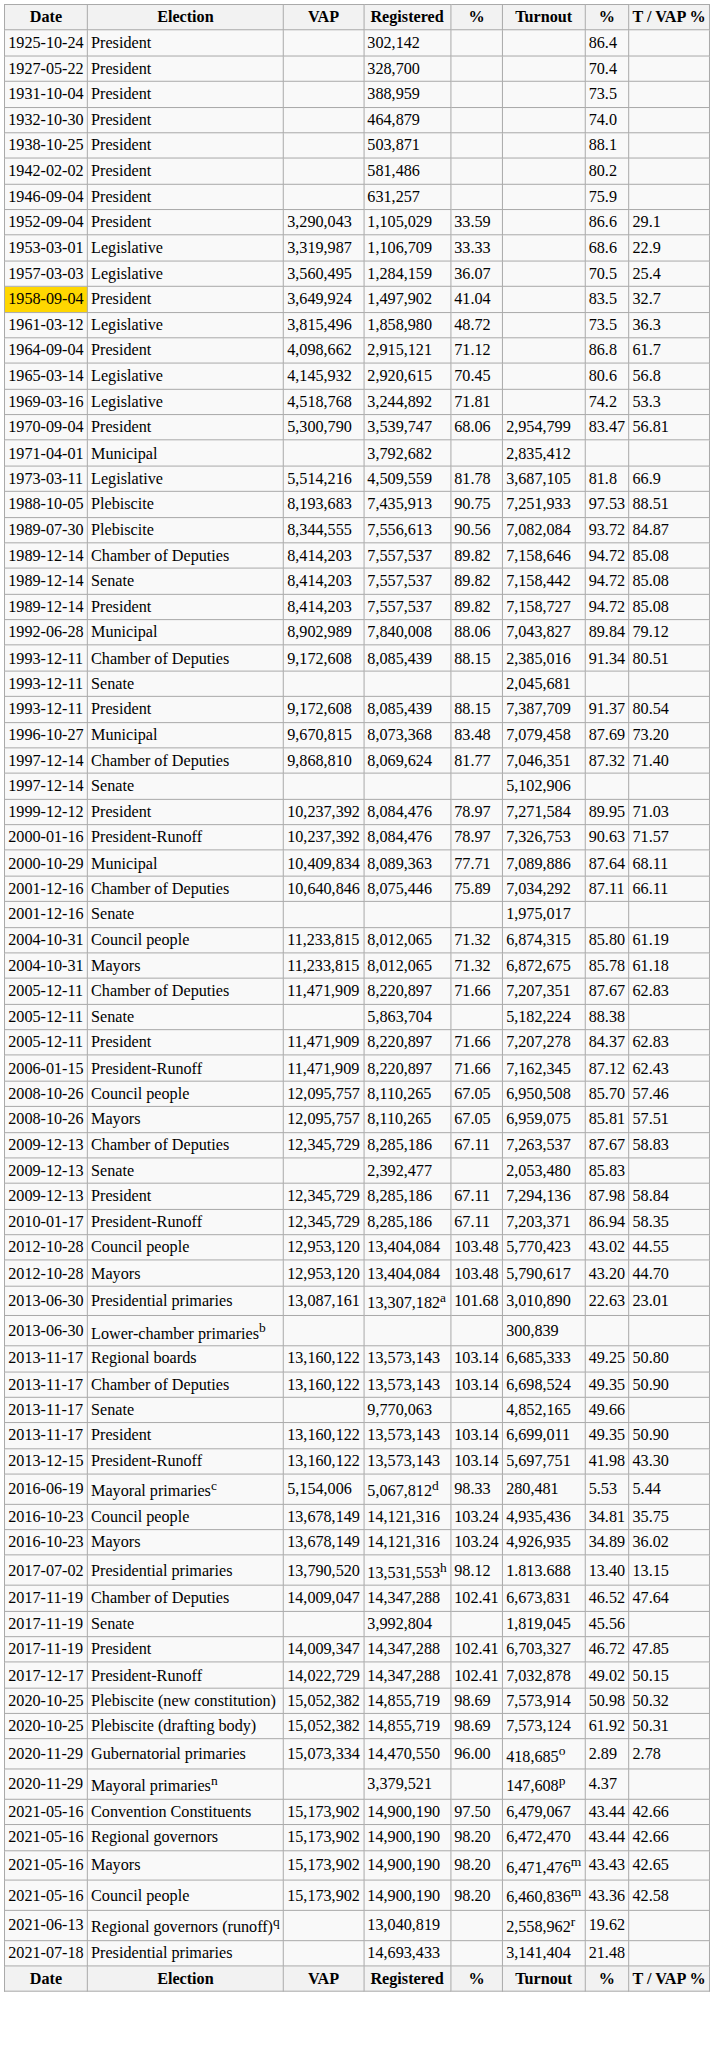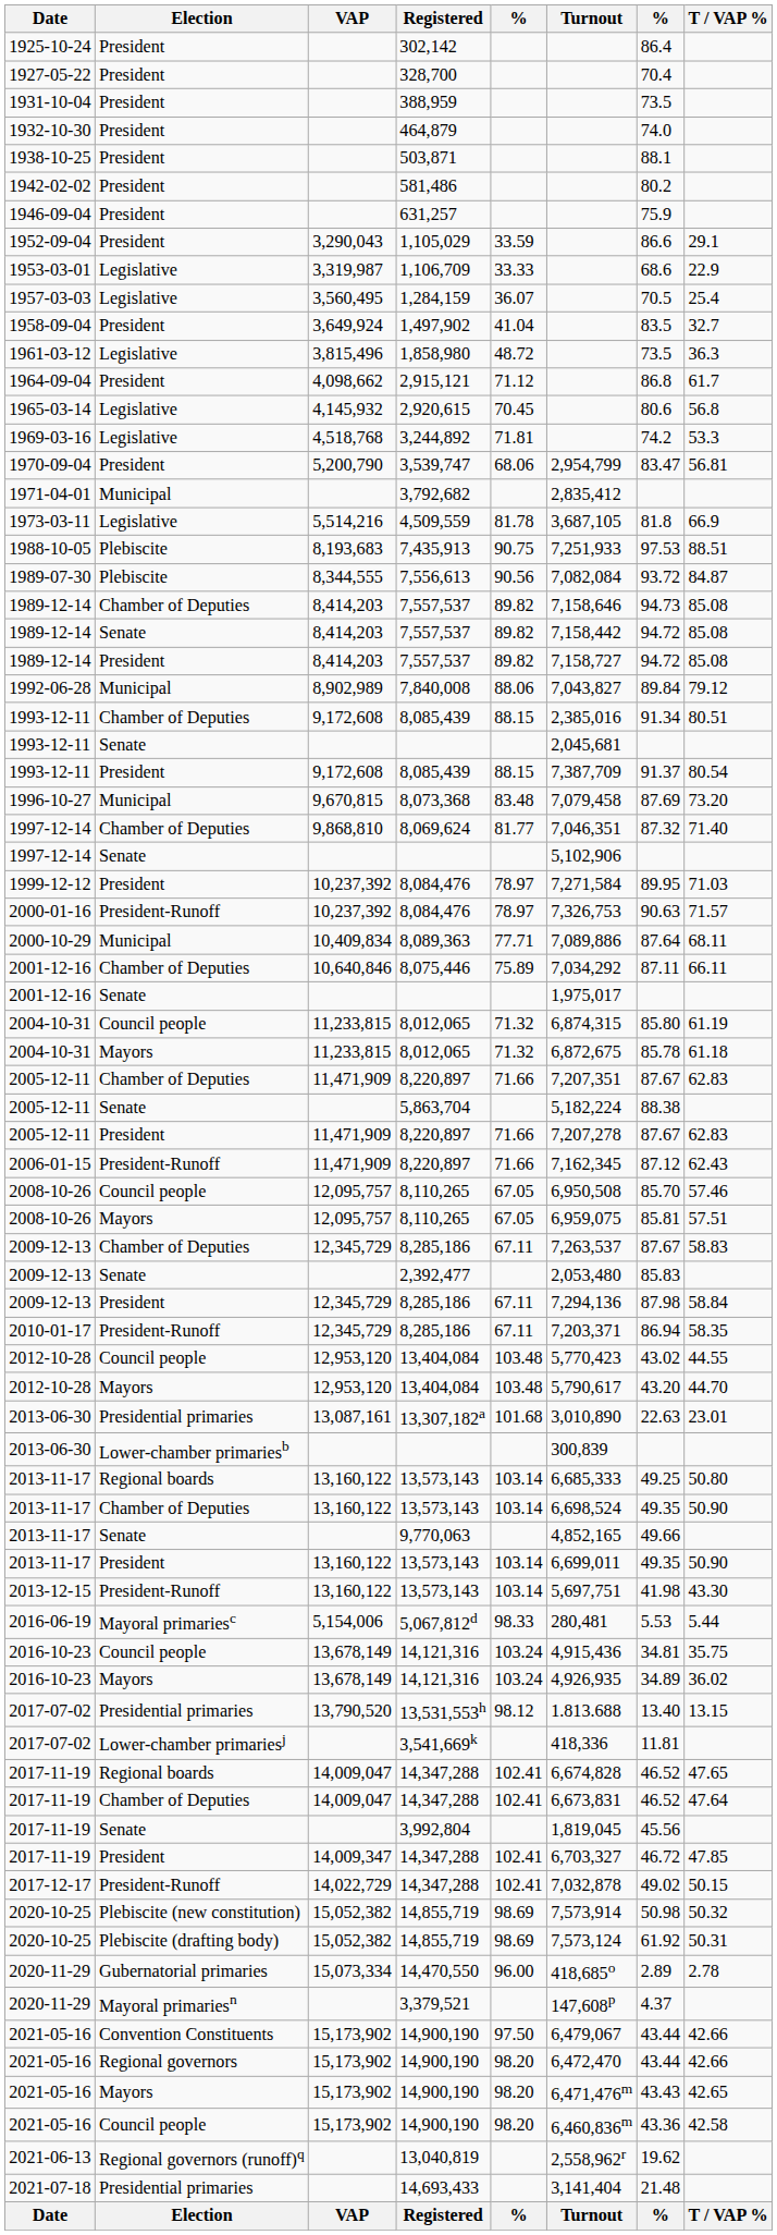 <table class="wikitable sortable">
 <tr>
 <th>Date</th>
 <th>Election</th>
 <th>VAP</th>
 <th>Registered</th>
 <th>%</th>
 <th>Turnout</th>
 <th>%</th>
 <th>T / VAP %</th>
 </tr>
 <tr>
 <td>1925-10-24</td>
 <td>President</td>
 <td></td>
 <td>302,142</td>
 <td></td>
 <td></td>
 <td>86.4</td>
 <td></td>
 </tr>
 <tr>
 <td>1927-05-22</td>
 <td>President</td>
 <td></td>
 <td>328,700</td>
 <td></td>
 <td></td>
 <td>70.4</td>
 <td></td>
 </tr>
 <tr>
 <td>1931-10-04</td>
 <td>President</td>
 <td></td>
 <td>388,959</td>
 <td></td>
 <td></td>
 <td>73.5</td>
 <td></td>
 </tr>
 <tr>
 <td>1932-10-30</td>
 <td>President</td>
 <td></td>
 <td>464,879</td>
 <td></td>
 <td></td>
 <td>74.0</td>
 <td></td>
 </tr>
 <tr>
 <td>1938-10-25</td>
 <td>President</td>
 <td></td>
 <td>503,871</td>
 <td></td>
 <td></td>
 <td>88.1</td>
 <td></td>
 </tr>
 <tr>
 <td>1942-02-02</td>
 <td>President</td>
 <td></td>
 <td>581,486</td>
 <td></td>
 <td></td>
 <td>80.2</td>
 <td></td>
 </tr>
 <tr>
 <td>1946-09-04</td>
 <td>President</td>
 <td></td>
 <td>631,257</td>
 <td></td>
 <td></td>
 <td>75.9</td>
 <td></td>
 </tr>
 <tr>
 <td>1952-09-04</td>
 <td>President</td>
 <td>3,290,043</td>
 <td>1,105,029</td>
 <td>33.59</td>
 <td></td>
 <td>86.6</td>
 <td>29.1</td>
 </tr>
 <tr>
 <td>1953-03-01</td>
 <td>Legislative</td>
 <td>3,319,987</td>
 <td>1,106,709</td>
 <td>33.33</td>
 <td></td>
 <td>68.6</td>
 <td>22.9</td>
 </tr>
 <tr>
 <td>1957-03-03</td>
 <td>Legislative</td>
 <td>3,560,495</td>
 <td>1,284,159</td>
 <td>36.07</td>
 <td></td>
 <td>70.5</td>
 <td>25.4</td>
 </tr>
 <tr>
-<td style="background: gold;">1958-09-04</td>
+<td>1958-09-04</td>
 <td>President</td>
 <td>3,649,924</td>
 <td>1,497,902</td>
 <td>41.04</td>
 <td></td>
 <td>83.5</td>
 <td>32.7</td>
 </tr>
 <tr>
 <td>1961-03-12</td>
 <td>Legislative</td>
 <td>3,815,496</td>
 <td>1,858,980</td>
 <td>48.72</td>
 <td></td>
 <td>73.5</td>
 <td>36.3</td>
 </tr>
 <tr>
 <td>1964-09-04</td>
 <td>President</td>
 <td>4,098,662</td>
 <td>2,915,121</td>
 <td>71.12</td>
 <td></td>
 <td>86.8</td>
 <td>61.7</td>
 </tr>
 <tr>
 <td>1965-03-14</td>
 <td>Legislative</td>
 <td>4,145,932</td>
 <td>2,920,615</td>
 <td>70.45</td>
 <td></td>
 <td>80.6</td>
 <td>56.8</td>
 </tr>
 <tr>
 <td>1969-03-16</td>
 <td>Legislative</td>
 <td>4,518,768</td>
 <td>3,244,892</td>
 <td>71.81</td>
 <td></td>
 <td>74.2</td>
 <td>53.3</td>
 </tr>
 <tr>
 <td>1970-09-04</td>
 <td>President</td>
-<td>5,300,790</td>
+<td>5,200,790</td>
 <td>3,539,747</td>
 <td>68.06</td>
 <td>2,954,799</td>
 <td>83.47</td>
 <td>56.81</td>
 </tr>
 <tr>
 <td>1971-04-01</td>
 <td>Municipal</td>
 <td></td>
 <td>3,792,682</td>
 <td></td>
 <td>2,835,412</td>
 <td></td>
 <td></td>
 </tr>
 <tr>
 <td>1973-03-11</td>
 <td>Legislative</td>
 <td>5,514,216</td>
 <td>4,509,559</td>
 <td>81.78</td>
 <td>3,687,105</td>
 <td>81.8</td>
 <td>66.9</td>
 </tr>
 <tr>
 <td>1988-10-05</td>
 <td>Plebiscite</td>
 <td>8,193,683</td>
 <td>7,435,913</td>
 <td>90.75</td>
 <td>7,251,933</td>
 <td>97.53</td>
 <td>88.51</td>
 </tr>
 <tr>
 <td>1989-07-30</td>
 <td>Plebiscite</td>
 <td>8,344,555</td>
 <td>7,556,613</td>
 <td>90.56</td>
 <td>7,082,084</td>
 <td>93.72</td>
 <td>84.87</td>
 </tr>
 <tr>
 <td>1989-12-14</td>
 <td>Chamber of Deputies</td>
 <td>8,414,203</td>
 <td>7,557,537</td>
 <td>89.82</td>
 <td>7,158,646</td>
-<td>94.72</td>
+<td>94.73</td>
 <td>85.08</td>
 </tr>
 <tr>
 <td>1989-12-14</td>
 <td>Senate</td>
 <td>8,414,203</td>
 <td>7,557,537</td>
 <td>89.82</td>
 <td>7,158,442</td>
 <td>94.72</td>
 <td>85.08</td>
 </tr>
 <tr>
 <td>1989-12-14</td>
 <td>President</td>
 <td>8,414,203</td>
 <td>7,557,537</td>
 <td>89.82</td>
 <td>7,158,727</td>
 <td>94.72</td>
 <td>85.08</td>
 </tr>
 <tr>
 <td>1992-06-28</td>
 <td>Municipal</td>
 <td>8,902,989</td>
 <td>7,840,008</td>
 <td>88.06</td>
 <td>7,043,827</td>
 <td>89.84</td>
 <td>79.12</td>
 </tr>
 <tr>
 <td>1993-12-11</td>
 <td>Chamber of Deputies</td>
 <td>9,172,608</td>
 <td>8,085,439</td>
 <td>88.15</td>
 <td>2,385,016</td>
 <td>91.34</td>
 <td>80.51</td>
 </tr>
 <tr>
 <td>1993-12-11</td>
 <td>Senate</td>
 <td></td>
 <td></td>
 <td></td>
 <td>2,045,681</td>
 <td></td>
 <td></td>
 </tr>
 <tr>
 <td>1993-12-11</td>
 <td>President</td>
 <td>9,172,608</td>
 <td>8,085,439</td>
 <td>88.15</td>
 <td>7,387,709</td>
 <td>91.37</td>
 <td>80.54</td>
 </tr>
 <tr>
 <td>1996-10-27</td>
 <td>Municipal</td>
 <td>9,670,815</td>
 <td>8,073,368</td>
 <td>83.48</td>
 <td>7,079,458</td>
 <td>87.69</td>
 <td>73.20</td>
 </tr>
 <tr>
 <td>1997-12-14</td>
 <td>Chamber of Deputies</td>
 <td>9,868,810</td>
 <td>8,069,624</td>
 <td>81.77</td>
 <td>7,046,351</td>
 <td>87.32</td>
 <td>71.40</td>
 </tr>
 <tr>
 <td>1997-12-14</td>
 <td>Senate</td>
 <td></td>
 <td></td>
 <td></td>
 <td>5,102,906</td>
 <td></td>
 <td></td>
 </tr>
 <tr>
 <td>1999-12-12</td>
 <td>President</td>
 <td>10,237,392</td>
 <td>8,084,476</td>
 <td>78.97</td>
 <td>7,271,584</td>
 <td>89.95</td>
 <td>71.03</td>
 </tr>
 <tr>
 <td>2000-01-16</td>
 <td>President-Runoff</td>
 <td>10,237,392</td>
 <td>8,084,476</td>
 <td>78.97</td>
 <td>7,326,753</td>
 <td>90.63</td>
 <td>71.57</td>
 </tr>
 <tr>
 <td>2000-10-29</td>
 <td>Municipal</td>
 <td>10,409,834</td>
 <td>8,089,363</td>
 <td>77.71</td>
 <td>7,089,886</td>
 <td>87.64</td>
 <td>68.11</td>
 </tr>
 <tr>
 <td>2001-12-16</td>
 <td>Chamber of Deputies</td>
 <td>10,640,846</td>
 <td>8,075,446</td>
 <td>75.89</td>
 <td>7,034,292</td>
 <td>87.11</td>
 <td>66.11</td>
 </tr>
 <tr>
 <td>2001-12-16</td>
 <td>Senate</td>
 <td></td>
 <td></td>
 <td></td>
 <td>1,975,017</td>
 <td></td>
 <td></td>
 </tr>
 <tr>
 <td>2004-10-31</td>
 <td>Council people</td>
 <td>11,233,815</td>
 <td>8,012,065</td>
 <td>71.32</td>
 <td>6,874,315</td>
 <td>85.80</td>
 <td>61.19</td>
 </tr>
 <tr>
 <td>2004-10-31</td>
 <td>Mayors</td>
 <td>11,233,815</td>
 <td>8,012,065</td>
 <td>71.32</td>
 <td>6,872,675</td>
 <td>85.78</td>
 <td>61.18</td>
 </tr>
 <tr>
 <td>2005-12-11</td>
 <td>Chamber of Deputies</td>
 <td>11,471,909</td>
 <td>8,220,897</td>
 <td>71.66</td>
 <td>7,207,351</td>
 <td>87.67</td>
 <td>62.83</td>
 </tr>
 <tr>
 <td>2005-12-11</td>
 <td>Senate</td>
 <td></td>
 <td>5,863,704</td>
 <td></td>
 <td>5,182,224</td>
 <td>88.38</td>
 <td></td>
 </tr>
 <tr>
 <td>2005-12-11</td>
 <td>President</td>
 <td>11,471,909</td>
 <td>8,220,897</td>
 <td>71.66</td>
 <td>7,207,278</td>
-<td>84.37</td>
+<td>87.67</td>
 <td>62.83</td>
 </tr>
 <tr>
 <td>2006-01-15</td>
 <td>President-Runoff</td>
 <td>11,471,909</td>
 <td>8,220,897</td>
 <td>71.66</td>
 <td>7,162,345</td>
 <td>87.12</td>
 <td>62.43</td>
 </tr>
 <tr>
 <td>2008-10-26</td>
 <td>Council people</td>
 <td>12,095,757</td>
 <td>8,110,265</td>
 <td>67.05</td>
 <td>6,950,508</td>
 <td>85.70</td>
 <td>57.46</td>
 </tr>
 <tr>
 <td>2008-10-26</td>
 <td>Mayors</td>
 <td>12,095,757</td>
 <td>8,110,265</td>
 <td>67.05</td>
 <td>6,959,075</td>
 <td>85.81</td>
 <td>57.51</td>
 </tr>
 <tr>
 <td>2009-12-13</td>
 <td>Chamber of Deputies</td>
 <td>12,345,729</td>
 <td>8,285,186</td>
 <td>67.11</td>
 <td>7,263,537</td>
 <td>87.67</td>
 <td>58.83</td>
 </tr>
 <tr>
 <td>2009-12-13</td>
 <td>Senate</td>
 <td></td>
 <td>2,392,477</td>
 <td></td>
 <td>2,053,480</td>
 <td>85.83</td>
 <td></td>
 </tr>
 <tr>
 <td>2009-12-13</td>
 <td>President</td>
 <td>12,345,729</td>
 <td>8,285,186</td>
 <td>67.11</td>
 <td>7,294,136</td>
 <td>87.98</td>
 <td>58.84</td>
 </tr>
 <tr>
 <td>2010-01-17</td>
 <td>President-Runoff</td>
 <td>12,345,729</td>
 <td>8,285,186</td>
 <td>67.11</td>
 <td>7,203,371</td>
 <td>86.94</td>
 <td>58.35</td>
 </tr>
 <tr>
 <td>2012-10-28</td>
 <td>Council people</td>
 <td>12,953,120</td>
 <td>13,404,084</td>
 <td>103.48</td>
 <td>5,770,423</td>
 <td>43.02</td>
 <td>44.55</td>
 </tr>
 <tr>
 <td>2012-10-28</td>
 <td>Mayors</td>
 <td>12,953,120</td>
 <td>13,404,084</td>
 <td>103.48</td>
 <td>5,790,617</td>
 <td>43.20</td>
 <td>44.70</td>
 </tr>
 <tr>
 <td>2013-06-30</td>
 <td>Presidential primaries</td>
 <td>13,087,161</td>
 <td>13,307,182<sup>a</sup></td>
 <td>101.68</td>
 <td>3,010,890</td>
 <td>22.63</td>
 <td>23.01</td>
 </tr>
 <tr>
 <td>2013-06-30</td>
 <td>Lower-chamber primaries<sup>b</sup></td>
 <td></td>
 <td></td>
 <td></td>
 <td>300,839</td>
 <td></td>
 <td></td>
 </tr>
 <tr>
 <td>2013-11-17</td>
 <td>Regional boards</td>
 <td>13,160,122</td>
 <td>13,573,143</td>
 <td>103.14</td>
 <td>6,685,333</td>
 <td>49.25</td>
 <td>50.80</td>
 </tr>
 <tr>
 <td>2013-11-17</td>
 <td>Chamber of Deputies</td>
 <td>13,160,122</td>
 <td>13,573,143</td>
 <td>103.14</td>
 <td>6,698,524</td>
 <td>49.35</td>
 <td>50.90</td>
 </tr>
 <tr>
 <td>2013-11-17</td>
 <td>Senate</td>
 <td></td>
 <td>9,770,063</td>
 <td></td>
 <td>4,852,165</td>
 <td>49.66</td>
 <td></td>
 </tr>
 <tr>
 <td>2013-11-17</td>
 <td>President</td>
 <td>13,160,122</td>
 <td>13,573,143</td>
 <td>103.14</td>
 <td>6,699,011</td>
 <td>49.35</td>
 <td>50.90</td>
 </tr>
 <tr>
 <td>2013-12-15</td>
 <td>President-Runoff</td>
 <td>13,160,122</td>
 <td>13,573,143</td>
 <td>103.14</td>
 <td>5,697,751</td>
 <td>41.98</td>
 <td>43.30</td>
 </tr>
 <tr>
 <td>2016-06-19</td>
 <td>Mayoral primaries<sup>c</sup></td>
 <td>5,154,006</td>
 <td>5,067,812<sup>d</sup></td>
 <td>98.33</td>
 <td>280,481</td>
 <td>5.53</td>
 <td>5.44</td>
 </tr>
 <tr>
 <td>2016-10-23</td>
 <td>Council people</td>
 <td>13,678,149</td>
 <td>14,121,316</td>
 <td>103.24</td>
-<td>4,935,436</td>
+<td>4,915,436</td>
 <td>34.81</td>
 <td>35.75</td>
 </tr>
 <tr>
 <td>2016-10-23</td>
 <td>Mayors</td>
 <td>13,678,149</td>
 <td>14,121,316</td>
 <td>103.24</td>
 <td>4,926,935</td>
 <td>34.89</td>
 <td>36.02</td>
 </tr>
 <tr>
 <td>2017-07-02</td>
 <td>Presidential primaries</td>
 <td>13,790,520</td>
 <td>13,531,553<sup>h</sup></td>
 <td>98.12</td>
 <td>1.813.688</td>
 <td>13.40</td>
 <td>13.15</td>
+</tr>
+<tr>
+<td>2017-07-02</td>
+<td>Lower-chamber primaries<sup>j</sup></td>
+<td></td>
+<td>3,541,669<sup>k</sup></td>
+<td></td>
+<td>418,336</td>
+<td>11.81</td>
+<td></td>
+</tr>
+<tr>
+<td>2017-11-19</td>
+<td>Regional boards</td>
+<td>14,009,047</td>
+<td>14,347,288</td>
+<td>102.41</td>
+<td>6,674,828</td>
+<td>46.52</td>
+<td>47.65</td>
 </tr>
 <tr>
 <td>2017-11-19</td>
 <td>Chamber of Deputies</td>
 <td>14,009,047</td>
 <td>14,347,288</td>
 <td>102.41</td>
 <td>6,673,831</td>
 <td>46.52</td>
 <td>47.64</td>
 </tr>
 <tr>
 <td>2017-11-19</td>
 <td>Senate</td>
 <td></td>
 <td>3,992,804</td>
 <td></td>
 <td>1,819,045</td>
 <td>45.56</td>
 <td></td>
 </tr>
 <tr>
 <td>2017-11-19</td>
 <td>President</td>
 <td>14,009,347</td>
 <td>14,347,288</td>
 <td>102.41</td>
 <td>6,703,327</td>
 <td>46.72</td>
 <td>47.85</td>
 </tr>
 <tr>
 <td>2017-12-17</td>
 <td>President-Runoff</td>
 <td>14,022,729</td>
 <td>14,347,288</td>
 <td>102.41</td>
 <td>7,032,878</td>
 <td>49.02</td>
 <td>50.15</td>
 </tr>
 <tr>
 <td>2020-10-25</td>
 <td>Plebiscite (new constitution)</td>
 <td>15,052,382</td>
 <td>14,855,719</td>
 <td>98.69</td>
 <td>7,573,914</td>
 <td>50.98</td>
 <td>50.32</td>
 </tr>
 <tr>
 <td>2020-10-25</td>
 <td>Plebiscite (drafting body)</td>
 <td>15,052,382</td>
 <td>14,855,719</td>
 <td>98.69</td>
 <td>7,573,124</td>
 <td>61.92</td>
 <td>50.31</td>
 </tr>
 <tr>
 <td>2020-11-29</td>
 <td>Gubernatorial primaries</td>
 <td>15,073,334</td>
 <td>14,470,550</td>
 <td>96.00</td>
 <td>418,685<sup>o</sup></td>
 <td>2.89</td>
 <td>2.78</td>
 </tr>
 <tr>
 <td>2020-11-29</td>
 <td>Mayoral primaries<sup>n</sup></td>
 <td></td>
 <td>3,379,521</td>
 <td></td>
 <td>147,608<sup>p</sup></td>
 <td>4.37</td>
 <td></td>
 </tr>
 <tr>
 <td>2021-05-16</td>
 <td>Convention Constituents</td>
 <td>15,173,902</td>
 <td>14,900,190</td>
 <td>97.50</td>
 <td>6,479,067</td>
 <td>43.44</td>
 <td>42.66</td>
 </tr>
 <tr>
 <td>2021-05-16</td>
 <td>Regional governors</td>
 <td>15,173,902</td>
 <td>14,900,190</td>
 <td>98.20</td>
 <td>6,472,470</td>
 <td>43.44</td>
 <td>42.66</td>
 </tr>
 <tr>
 <td>2021-05-16</td>
 <td>Mayors</td>
 <td>15,173,902</td>
 <td>14,900,190</td>
 <td>98.20</td>
 <td>6,471,476<sup>m</sup></td>
 <td>43.43</td>
 <td>42.65</td>
 </tr>
 <tr>
 <td>2021-05-16</td>
 <td>Council people</td>
 <td>15,173,902</td>
 <td>14,900,190</td>
 <td>98.20</td>
 <td>6,460,836<sup>m</sup></td>
 <td>43.36</td>
 <td>42.58</td>
 </tr>
 <tr>
 <td>2021-06-13</td>
 <td>Regional governors (runoff)<sup>q</sup></td>
 <td></td>
 <td>13,040,819</td>
 <td></td>
 <td>2,558,962<sup>r</sup></td>
 <td>19.62</td>
 <td></td>
 </tr>
 <tr>
 <td>2021-07-18</td>
 <td>Presidential primaries</td>
 <td></td>
 <td>14,693,433</td>
 <td></td>
 <td>3,141,404</td>
 <td>21.48</td>
 <td></td>
 </tr>
 <tr>
 <th>Date</th>
 <th>Election</th>
 <th>VAP</th>
 <th>Registered</th>
 <th>%</th>
 <th>Turnout</th>
 <th>%</th>
 <th>T / VAP %</th>
 </tr>
 </table>
